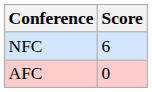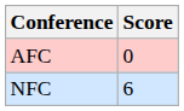 <table class="wikitable">
 <tr>
 <th>Conference</th>
 <th>Score</th>
 </tr>
 <tr>
+<td style="background:#FFCCCC">AFC</td>
+<td style="background:#FFCCCC">0</td>
+</tr>
+<tr>
 <td style="background:#D0E7FF">NFC</td>
 <td style="background:#D0E7FF">6</td>
 </tr>
-<tr>
-<td style="background:#FFCCCC">AFC</td>
-<td style="background:#FFCCCC">0</td>
-</tr>
 </table>
